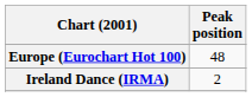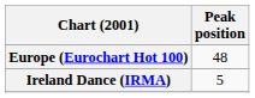 <table class="wikitable sortable plainrowheaders" style="text-align:center">
 <tr>
 <th scope="col">Chart (2001)</th>
 <th scope="col">Peak<br>position</th>
 </tr>
 <tr>
 </tr>
 <tr>
 </tr>
 <tr>
 </tr>
 <tr>
 <th scope="row">Europe (<a href='#'>Eurochart Hot 100</a>)</th>
 <td>48</td>
 </tr>
 <tr>
 </tr>
 <tr>
 <th scope="row">Ireland Dance (<a href='#'>IRMA</a>)</th>
-<td>2</td>
+<td>5</td>
 </tr>
 <tr>
 </tr>
 <tr>
 </tr>
 <tr>
 </tr>
 <tr>
 </tr>
 <tr>
 </tr>
 <tr>
 </tr>
 <tr>
 </tr>
 <tr>
 </tr>
 </table>
